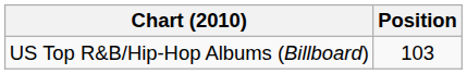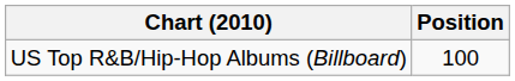 <table class="wikitable plainrowheaders">
 <tr>
 <th>Chart (2010)</th>
 <th>Position</th>
 </tr>
 <tr>
 <td>US Top R&B/Hip-Hop Albums (<em>Billboard</em>)</td>
-<td style="text-align:center">103</td>
+<td style="text-align:center">100</td>
 </tr>
 </table>
